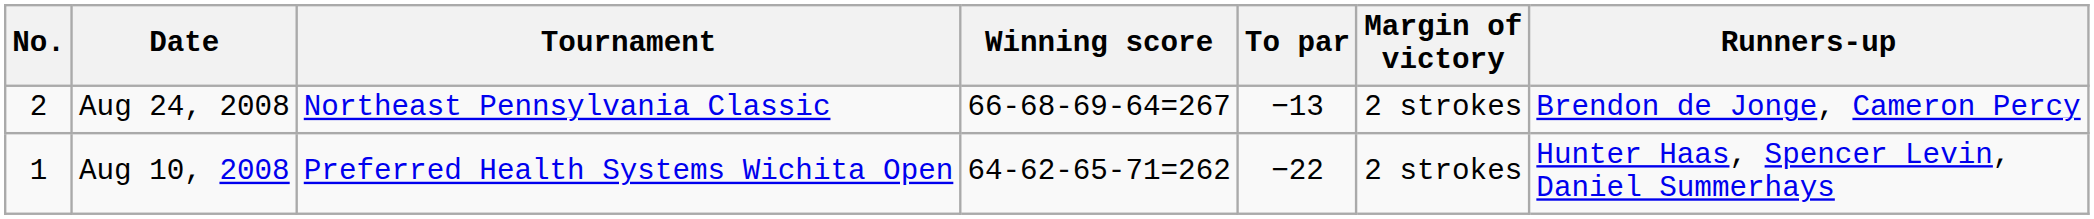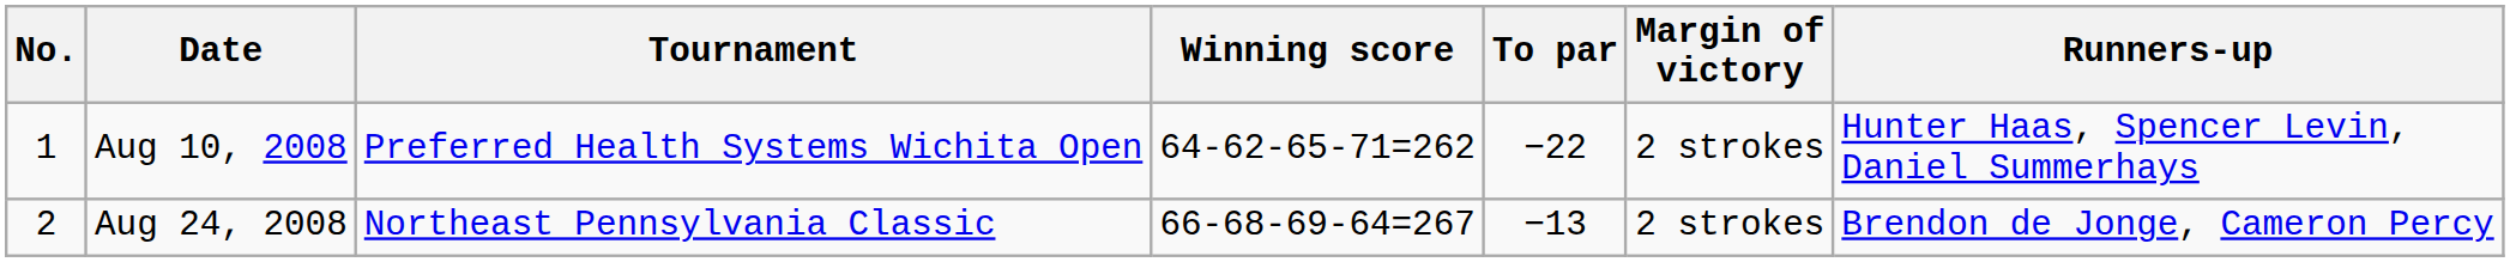 <table class="wikitable" style="font-size:95%;">
 <tr>
 <th>No.</th>
 <th>Date</th>
 <th>Tournament</th>
 <th>Winning score</th>
 <th>To par</th>
 <th>Margin of<br>victory</th>
 <th>Runners-up</th>
 </tr>
 <tr>
+<td align=center>1</td>
+<td align=right>Aug 10, <a href='#'>2008</a></td>
+<td><a href='#'>Preferred Health Systems Wichita Open</a></td>
+<td>64-62-65-71=262</td>
+<td align=center>−22</td>
+<td>2 strokes</td>
+<td> <a href='#'>Hunter Haas</a>,  <a href='#'>Spencer Levin</a>,<br> <a href='#'>Daniel Summerhays</a></td>
+</tr>
+<tr>
 <td align=center>2</td>
 <td align=right>Aug 24, 2008</td>
 <td><a href='#'>Northeast Pennsylvania Classic</a></td>
 <td>66-68-69-64=267</td>
 <td align=center>−13</td>
 <td>2 strokes</td>
 <td> <a href='#'>Brendon de Jonge</a>,  <a href='#'>Cameron Percy</a><br></td>
 </tr>
-<tr>
-<td align=center>1</td>
-<td align=right>Aug 10, <a href='#'>2008</a></td>
-<td><a href='#'>Preferred Health Systems Wichita Open</a></td>
-<td>64-62-65-71=262</td>
-<td align=center>−22</td>
-<td>2 strokes</td>
-<td> <a href='#'>Hunter Haas</a>,  <a href='#'>Spencer Levin</a>,<br> <a href='#'>Daniel Summerhays</a></td>
-</tr>
 </table>
